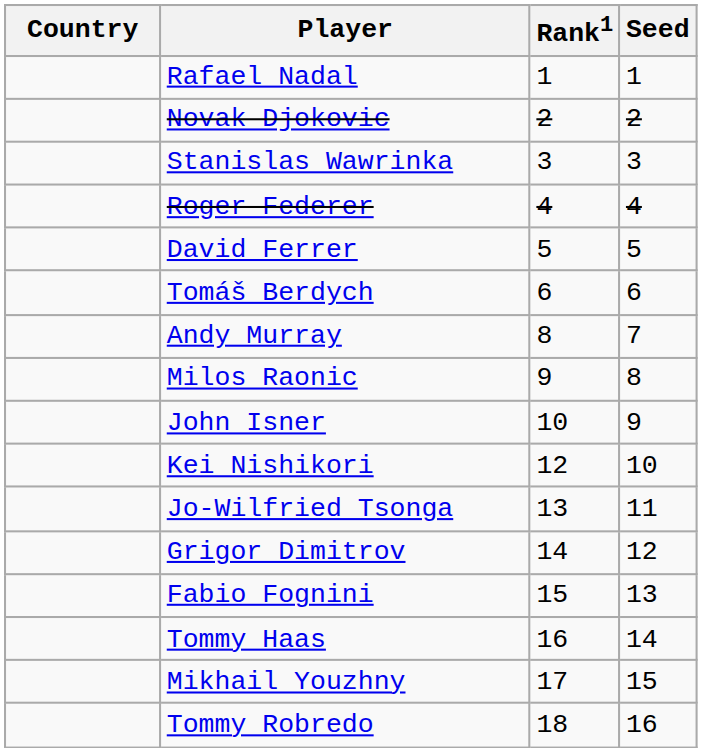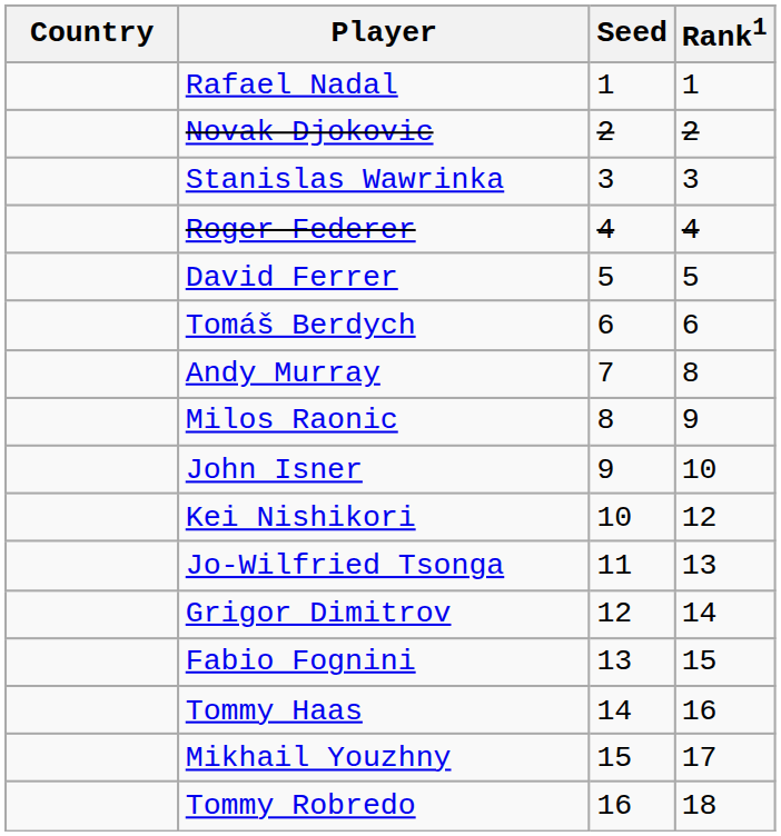 <table class="wikitable">
 <tr>
 <th width="70">Country</th>
 <th width="175">Player</th>
+<th>Seed</th>
 <th>Rank<sup>1</sup></th>
-<th>Seed</th>
 </tr>
 <tr>
 <td></td>
 <td><a href='#'>Rafael Nadal</a></td>
 <td>1</td>
 <td>1</td>
 </tr>
 <tr>
 <td><s></s></td>
 <td><s><a href='#'>Novak Djokovic</a></s></td>
 <td><s>2</s></td>
 <td><s>2</s></td>
 </tr>
 <tr>
 <td></td>
 <td><a href='#'>Stanislas Wawrinka</a></td>
 <td>3</td>
 <td>3</td>
 </tr>
 <tr>
 <td><s></s></td>
 <td><s><a href='#'>Roger Federer</a></s></td>
 <td><s>4</s></td>
 <td><s>4</s></td>
 </tr>
 <tr>
 <td></td>
 <td><a href='#'>David Ferrer</a></td>
 <td>5</td>
 <td>5</td>
 </tr>
 <tr>
 <td></td>
 <td><a href='#'>Tomáš Berdych</a></td>
 <td>6</td>
 <td>6</td>
 </tr>
 <tr>
 <td></td>
 <td><a href='#'>Andy Murray</a></td>
+<td>7</td>
 <td>8</td>
-<td>7</td>
 </tr>
 <tr>
 <td></td>
 <td><a href='#'>Milos Raonic</a></td>
+<td>8</td>
 <td>9</td>
-<td>8</td>
 </tr>
 <tr>
 <td></td>
 <td><a href='#'>John Isner</a></td>
+<td>9</td>
 <td>10</td>
-<td>9</td>
 </tr>
 <tr>
 <td></td>
 <td><a href='#'>Kei Nishikori</a></td>
+<td>10</td>
 <td>12</td>
-<td>10</td>
 </tr>
 <tr>
 <td></td>
 <td><a href='#'>Jo-Wilfried Tsonga</a></td>
+<td>11</td>
 <td>13</td>
-<td>11</td>
 </tr>
 <tr>
 <td></td>
 <td><a href='#'>Grigor Dimitrov</a></td>
+<td>12</td>
 <td>14</td>
-<td>12</td>
 </tr>
 <tr>
 <td></td>
 <td><a href='#'>Fabio Fognini</a></td>
+<td>13</td>
 <td>15</td>
-<td>13</td>
 </tr>
 <tr>
 <td></td>
 <td><a href='#'>Tommy Haas</a></td>
+<td>14</td>
 <td>16</td>
-<td>14</td>
 </tr>
 <tr>
 <td></td>
 <td><a href='#'>Mikhail Youzhny</a></td>
+<td>15</td>
 <td>17</td>
-<td>15</td>
 </tr>
 <tr>
 <td></td>
 <td><a href='#'>Tommy Robredo</a></td>
+<td>16</td>
 <td>18</td>
-<td>16</td>
 </tr>
 </table>
